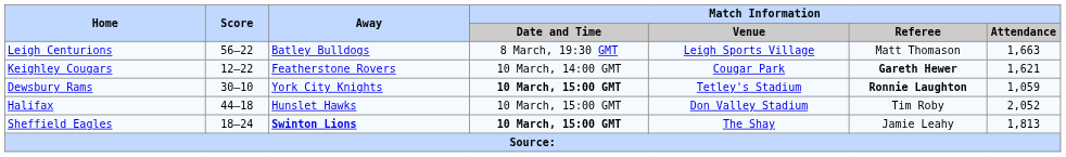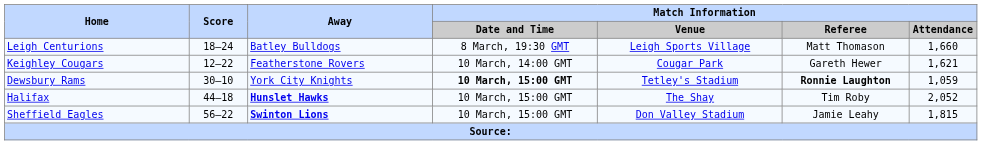 <table border="1" cellpadding="3" cellspacing="0" style="border-collapse:collapse; text-align:center; width:100%;">
 <tr style="background:#c1d8ff;">
 <th rowspan="2" style="width:19%;">Home</th>
 <th rowspan="2" style="width:6%;">Score</th>
 <th rowspan="2" style="width:19%;">Away</th>
 <th colspan=6>Match Information</th>
 </tr>
 <tr style="background:#ccc;">
 <th width=17%>Date and Time</th>
 <th width=19%>Venue</th>
 <th width=13%>Referee</th>
 <th width=7%>Attendance</th>
 </tr>
 <tr style="background:#f5faff;">
 <td align=left> <a href='#'>Leigh Centurions</a></td>
-<td>56–22</td>
+<td>18–24</td>
 <td align=left> <a href='#'>Batley Bulldogs</a></td>
 <td>8 March, 19:30 <a href='#'>GMT</a></td>
 <td><a href='#'>Leigh Sports Village</a></td>
 <td>Matt Thomason</td>
-<td>1,663</td>
+<td>1,660</td>
 </tr>
 <tr style="background:#f5faff;">
 <td align=left> <a href='#'>Keighley Cougars</a></td>
 <td>12–22</td>
 <td align=left> <a href='#'>Featherstone Rovers</a></td>
 <td>10 March, 14:00 GMT</td>
 <td><a href='#'>Cougar Park</a></td>
-<td><strong>Gareth Hewer</strong></td>
+<td>Gareth Hewer</td>
 <td>1,621</td>
 </tr>
 <tr style="background:#f5faff;">
 <td align=left> <a href='#'>Dewsbury Rams</a></td>
 <td>30–10</td>
 <td align=left> <a href='#'>York City Knights</a></td>
 <td><strong>10 March, 15:00 GMT</strong></td>
 <td><a href='#'>Tetley's Stadium</a></td>
 <td><strong>Ronnie Laughton</strong></td>
 <td>1,059</td>
 </tr>
 <tr style="background:#f5faff;">
 <td align=left> <a href='#'>Halifax</a></td>
 <td>44–18</td>
-<td align=left> <a href='#'>Hunslet Hawks</a></td>
+<td align=left><strong> <a href='#'>Hunslet Hawks</a></strong></td>
 <td>10 March, 15:00 GMT</td>
-<td><a href='#'>Don Valley Stadium</a></td>
+<td><a href='#'>The Shay</a></td>
 <td>Tim Roby</td>
 <td>2,052</td>
 </tr>
 <tr style="background:#f5faff;">
 <td align=left> <a href='#'>Sheffield Eagles</a></td>
-<td>18–24</td>
+<td>56–22</td>
 <td align=left><strong> <a href='#'>Swinton Lions</a></strong></td>
-<td><strong>10 March, 15:00 GMT</strong></td>
-<td><a href='#'>The Shay</a></td>
+<td>10 March, 15:00 GMT</td>
+<td><a href='#'>Don Valley Stadium</a></td>
 <td>Jamie Leahy</td>
-<td>1,813</td>
+<td>1,815</td>
 </tr>
 <tr style="background:#c1d8ff;">
 <th colspan=12>Source:</th>
 </tr>
 </table>
